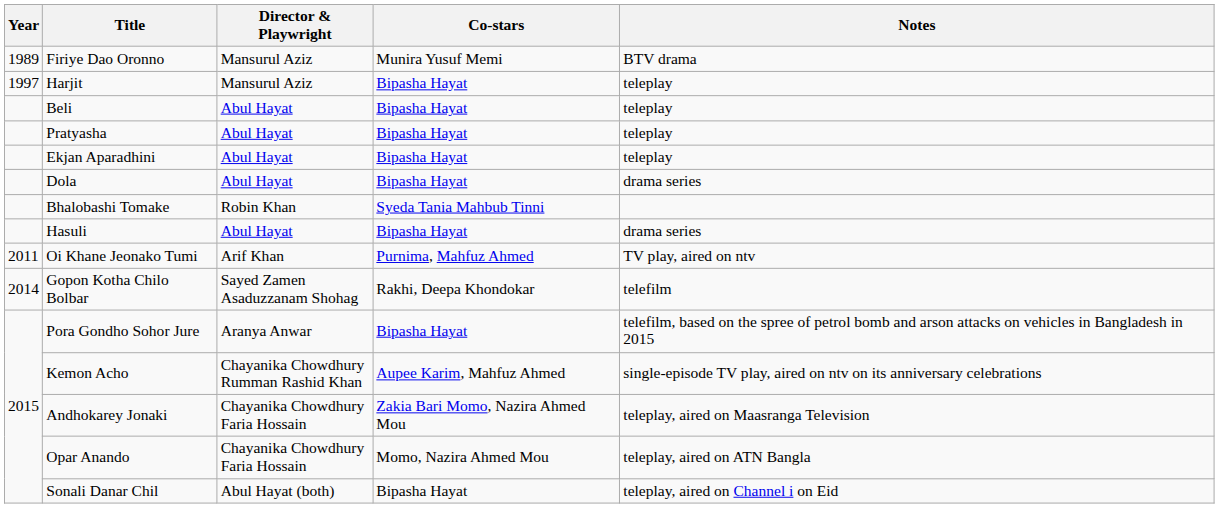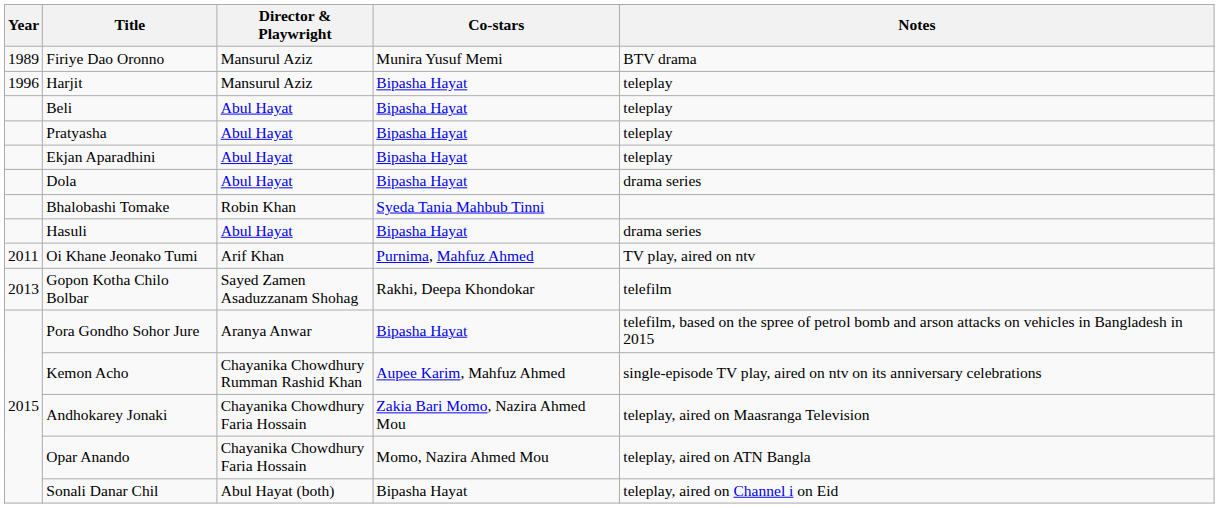 <table class="wikitable">
 <tr>
 <th>Year</th>
 <th>Title</th>
 <th>Director & Playwright</th>
 <th>Co-stars</th>
 <th>Notes</th>
 </tr>
 <tr>
 <td>1989</td>
 <td>Firiye Dao Oronno</td>
 <td>Mansurul Aziz</td>
 <td>Munira Yusuf Memi</td>
 <td>BTV drama</td>
 </tr>
 <tr>
-<td>1997</td>
+<td>1996</td>
 <td>Harjit</td>
 <td>Mansurul Aziz</td>
 <td><a href='#'>Bipasha Hayat</a></td>
 <td>teleplay</td>
 </tr>
 <tr>
 <td></td>
 <td>Beli</td>
 <td><a href='#'>Abul Hayat</a></td>
 <td><a href='#'>Bipasha Hayat</a></td>
 <td>teleplay</td>
 </tr>
 <tr>
 <td></td>
 <td>Pratyasha</td>
 <td><a href='#'>Abul Hayat</a></td>
 <td><a href='#'>Bipasha Hayat</a></td>
 <td>teleplay</td>
 </tr>
 <tr>
 <td></td>
 <td>Ekjan Aparadhini</td>
 <td><a href='#'>Abul Hayat</a></td>
 <td><a href='#'>Bipasha Hayat</a></td>
 <td>teleplay</td>
 </tr>
 <tr>
 <td></td>
 <td>Dola</td>
 <td><a href='#'>Abul Hayat</a></td>
 <td><a href='#'>Bipasha Hayat</a></td>
 <td>drama series</td>
 </tr>
 <tr>
 <td></td>
 <td>Bhalobashi Tomake</td>
 <td>Robin Khan</td>
 <td><a href='#'>Syeda Tania Mahbub Tinni</a></td>
 <td></td>
 </tr>
 <tr>
 <td></td>
 <td>Hasuli</td>
 <td><a href='#'>Abul Hayat</a></td>
 <td><a href='#'>Bipasha Hayat</a></td>
 <td>drama series</td>
 </tr>
 <tr>
 <td>2011</td>
 <td>Oi Khane Jeonako Tumi</td>
 <td>Arif Khan</td>
 <td><a href='#'>Purnima</a>, <a href='#'>Mahfuz Ahmed</a></td>
 <td>TV play, aired on ntv</td>
 </tr>
 <tr>
-<td>2014</td>
+<td>2013</td>
 <td>Gopon Kotha Chilo Bolbar</td>
 <td>Sayed Zamen <br> Asaduzzanam Shohag</td>
 <td>Rakhi, Deepa Khondokar</td>
 <td>telefilm</td>
 </tr>
 <tr>
 <td rowspan="5">2015</td>
 <td>Pora Gondho Sohor Jure</td>
 <td>Aranya Anwar</td>
 <td><a href='#'>Bipasha Hayat</a></td>
 <td>telefilm, based on the spree of petrol bomb and arson attacks on vehicles in Bangladesh in 2015</td>
 </tr>
 <tr>
 <td>Kemon Acho</td>
 <td>Chayanika Chowdhury <br> Rumman Rashid Khan</td>
 <td><a href='#'>Aupee Karim</a>, Mahfuz Ahmed</td>
 <td>single-episode TV play, aired on ntv on its anniversary celebrations</td>
 </tr>
 <tr>
 <td>Andhokarey Jonaki</td>
 <td>Chayanika Chowdhury <br> Faria Hossain</td>
 <td><a href='#'>Zakia Bari Momo</a>, Nazira Ahmed Mou</td>
 <td>teleplay, aired on Maasranga Television</td>
 </tr>
 <tr>
 <td>Opar Anando</td>
 <td>Chayanika Chowdhury <br> Faria Hossain</td>
 <td>Momo, Nazira Ahmed Mou</td>
 <td>teleplay, aired on ATN Bangla</td>
 </tr>
 <tr>
 <td>Sonali Danar Chil</td>
 <td>Abul Hayat (both)</td>
 <td>Bipasha Hayat</td>
 <td>teleplay, aired on <a href='#'>Channel i</a> on Eid</td>
 </tr>
 </table>
